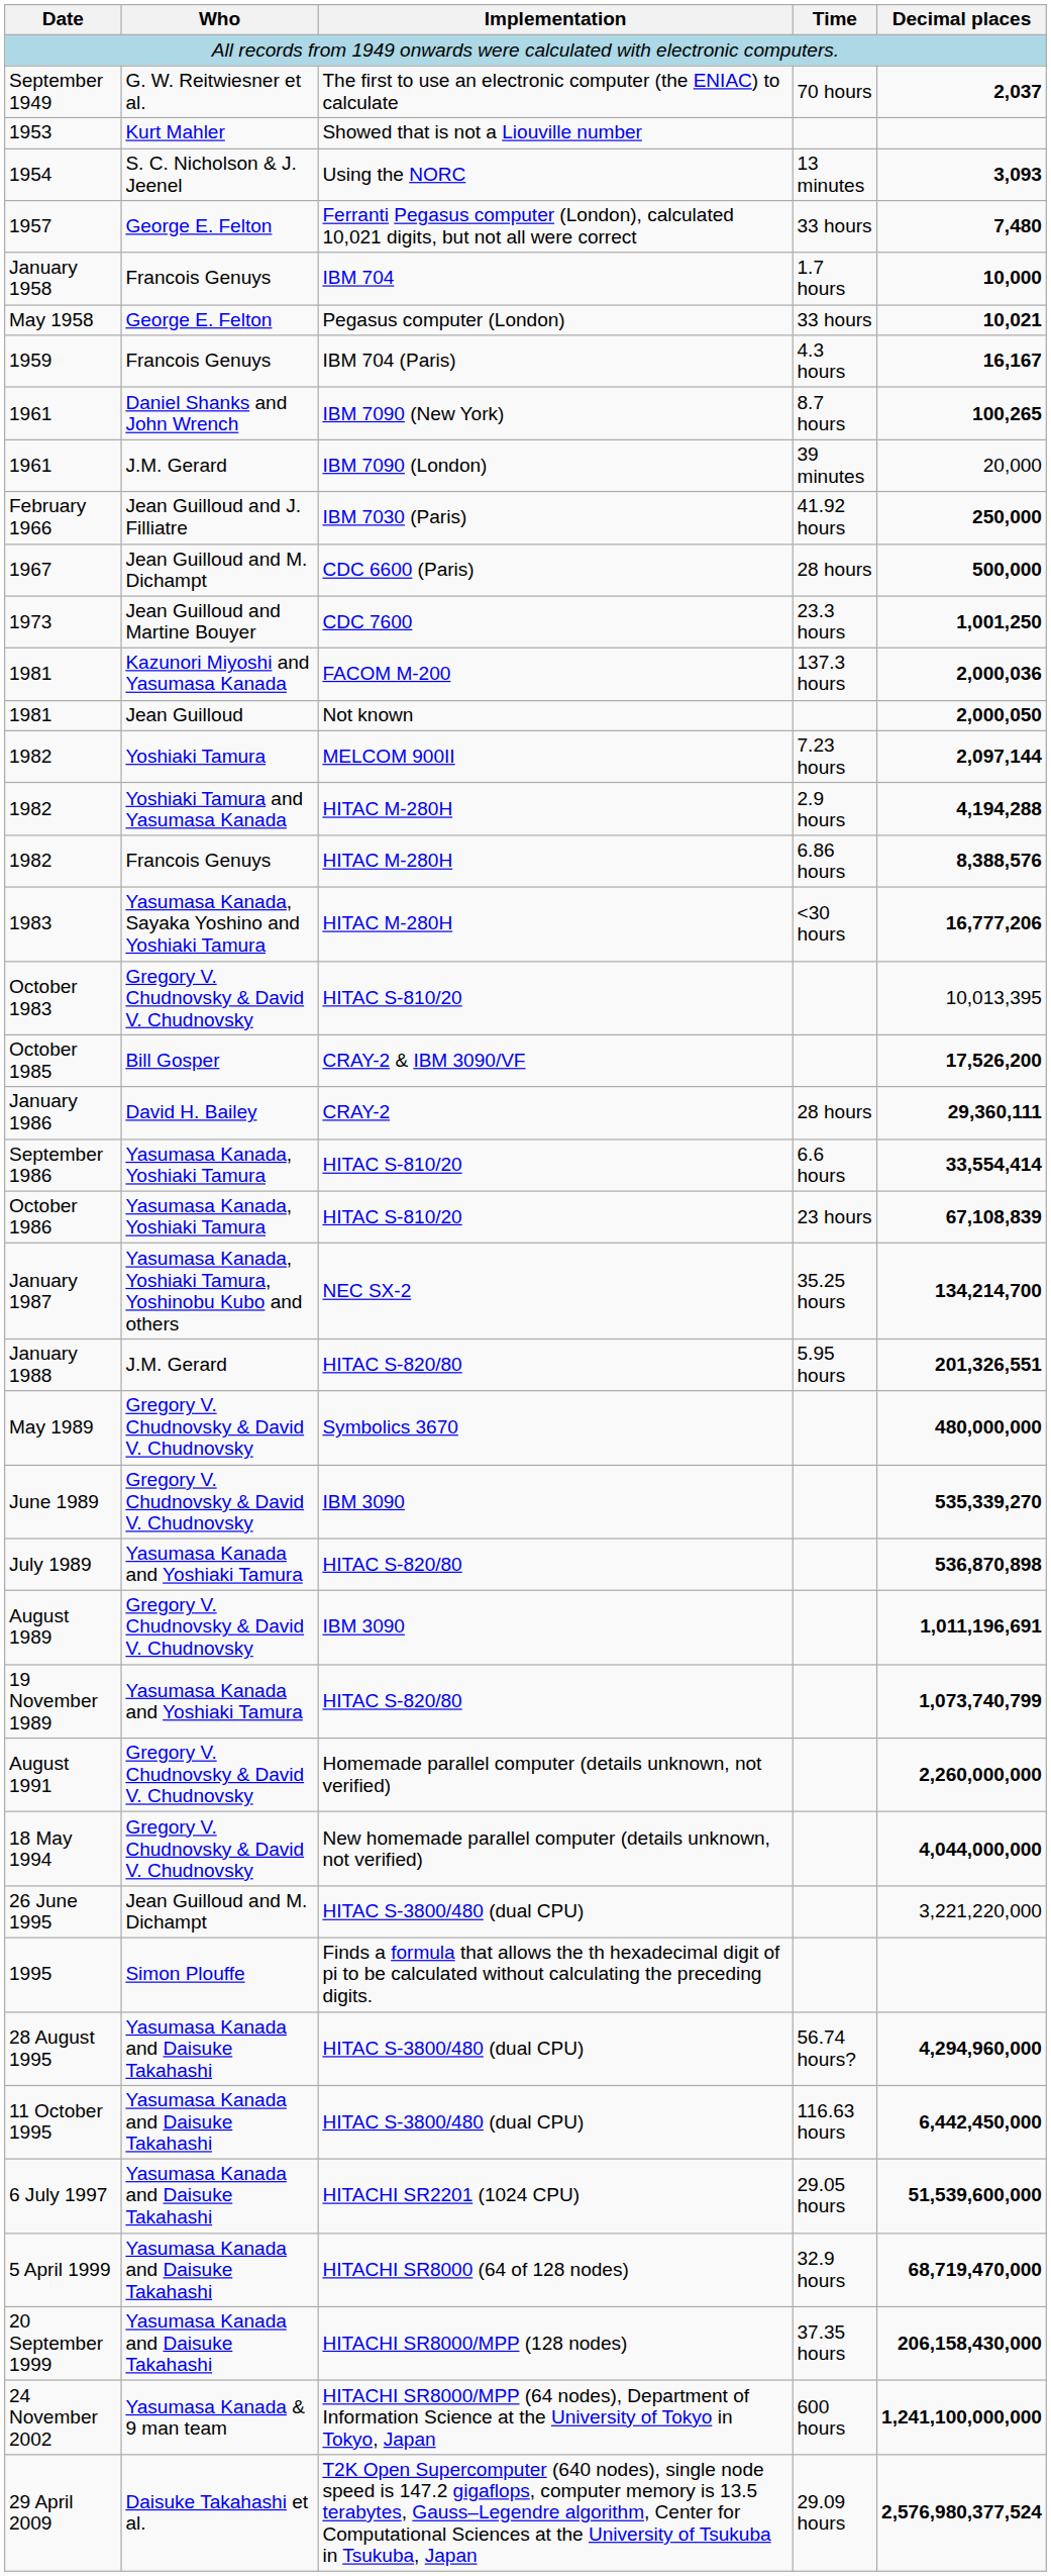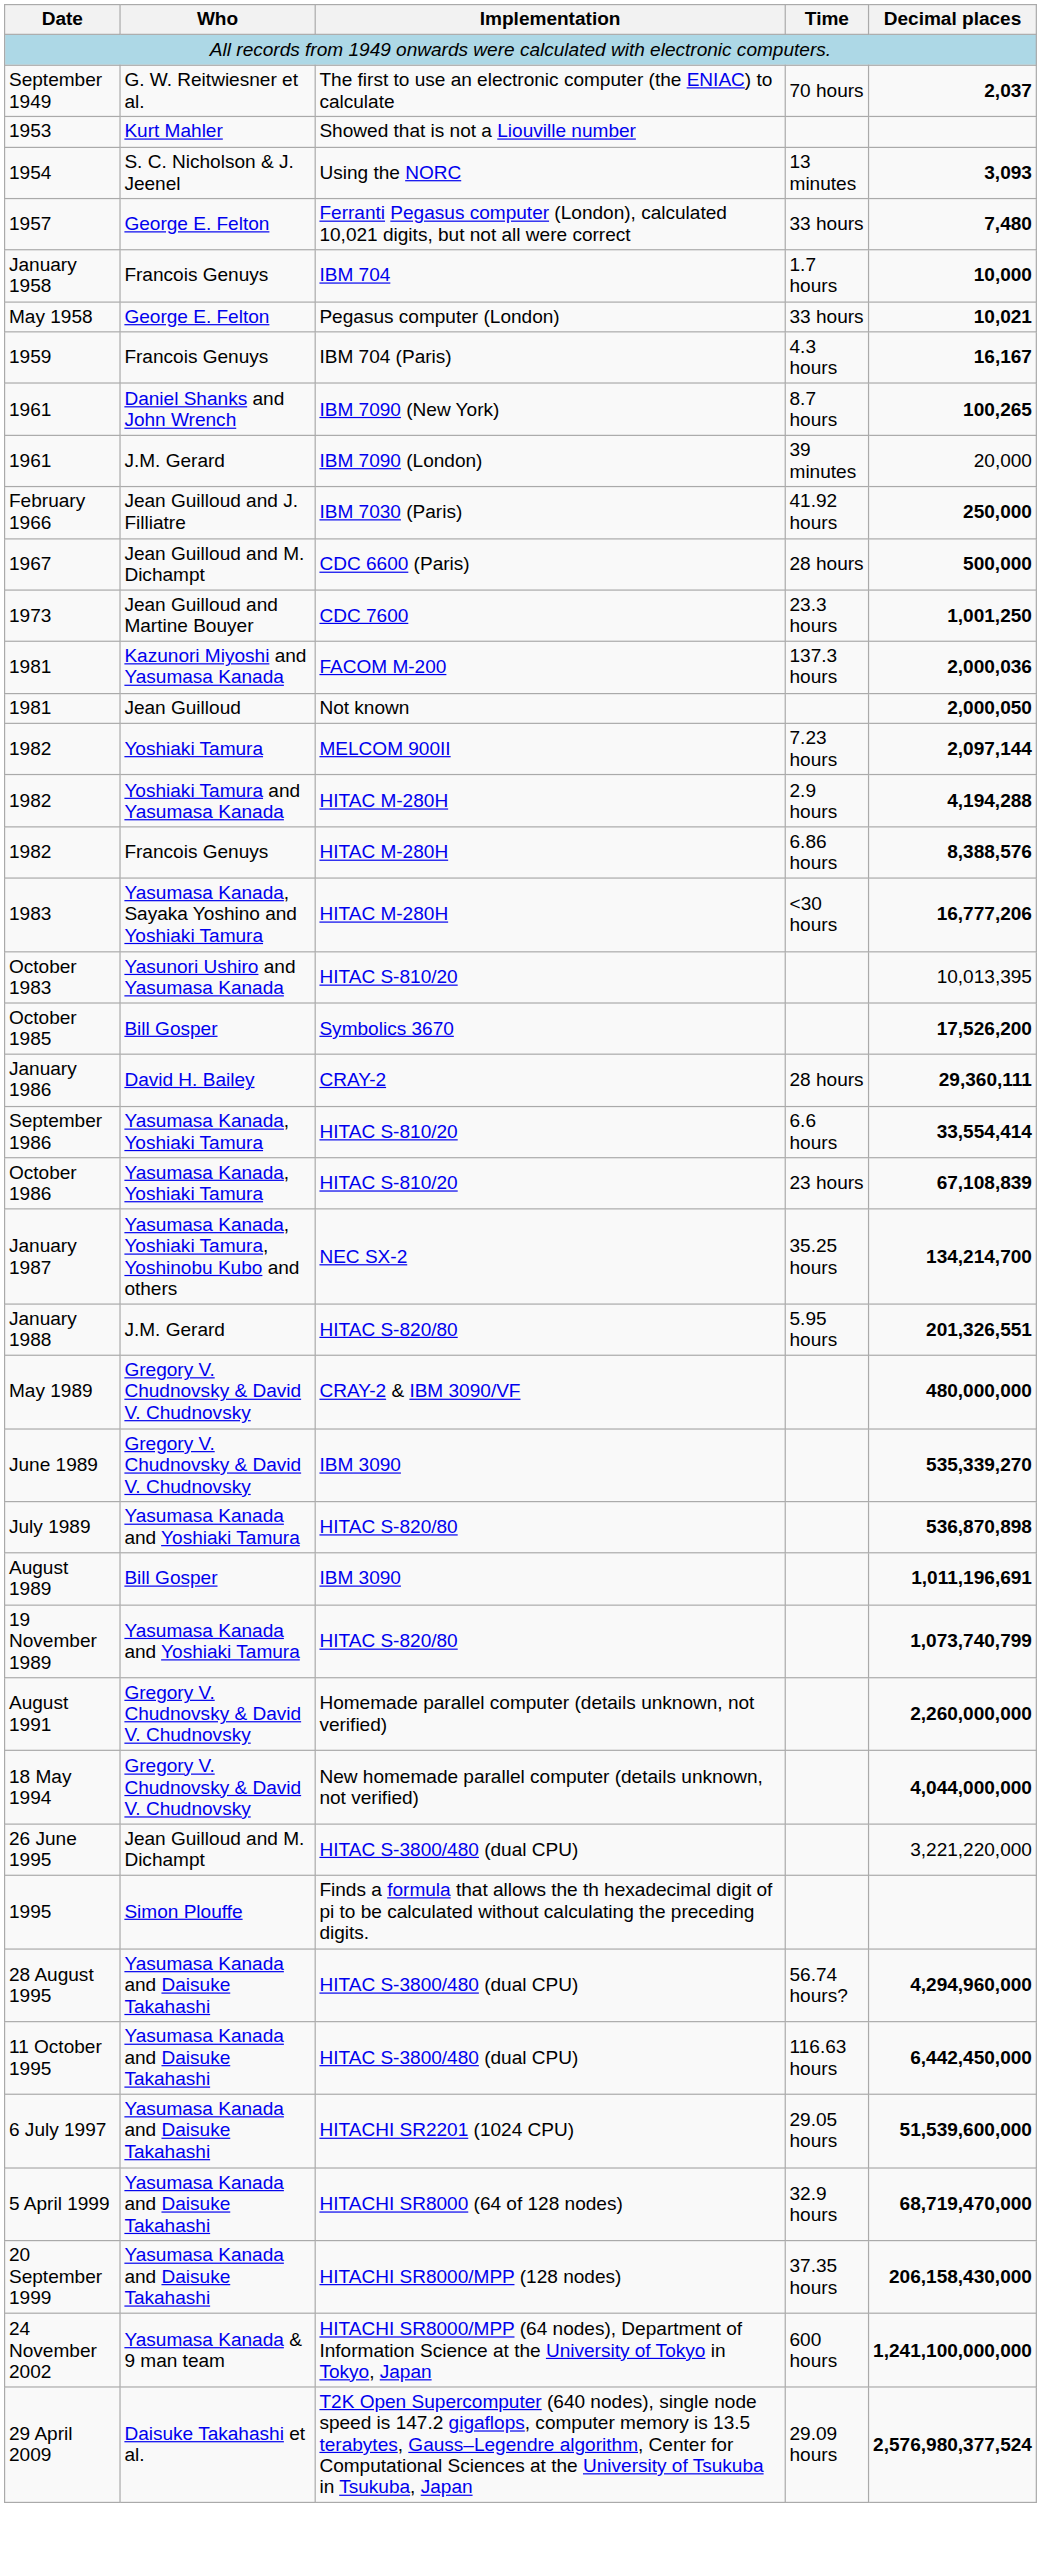 <table class="wikitable">
 <tr>
 <th align="left">Date</th>
 <th align="left">Who</th>
 <th align="left">Implementation</th>
 <th align="left">Time</th>
 <th align="right">Decimal places<br></th>
 </tr>
 <tr>
 <td colspan="5" style="text-align:center;background:lightblue;"><em>All records from 1949 onwards were calculated with electronic computers.</em></td>
 </tr>
 <tr>
 <td>September 1949</td>
 <td>G. W. Reitwiesner et al.</td>
 <td>The first to use an electronic computer (the <a href='#'>ENIAC</a>) to calculate </td>
 <td>70 hours</td>
 <td align="right"><strong>2,037</strong></td>
 </tr>
 <tr>
 <td>1953</td>
 <td><a href='#'>Kurt Mahler</a></td>
 <td>Showed that  is not a <a href='#'>Liouville number</a></td>
 <td></td>
 <td align="right"></td>
 </tr>
 <tr>
 <td>1954</td>
 <td>S. C. Nicholson & J. Jeenel</td>
 <td>Using the <a href='#'>NORC</a></td>
 <td>13 minutes</td>
 <td align="right"><strong>3,093</strong></td>
 </tr>
 <tr>
 <td>1957</td>
 <td><a href='#'>George E. Felton</a></td>
 <td><a href='#'>Ferranti</a> <a href='#'>Pegasus computer</a> (London), calculated 10,021 digits, but not all were correct</td>
 <td>33 hours</td>
 <td align="right"><strong>7,480</strong></td>
 </tr>
 <tr>
 <td>January 1958</td>
 <td>Francois Genuys</td>
 <td><a href='#'>IBM 704</a></td>
 <td>1.7 hours</td>
 <td align="right"><strong>10,000</strong></td>
 </tr>
 <tr>
 <td>May 1958</td>
 <td><a href='#'>George E. Felton</a></td>
 <td>Pegasus computer (London)</td>
 <td>33 hours</td>
 <td align="right"><strong>10,021</strong></td>
 </tr>
 <tr>
 <td>1959</td>
 <td>Francois Genuys</td>
 <td>IBM 704 (Paris)</td>
 <td>4.3 hours</td>
 <td align="right"><strong>16,167</strong></td>
 </tr>
 <tr>
 <td>1961</td>
 <td><a href='#'>Daniel Shanks</a> and <a href='#'>John Wrench</a></td>
 <td><a href='#'>IBM 7090</a> (New York)</td>
 <td>8.7 hours</td>
 <td align="right"><strong>100,265</strong></td>
 </tr>
 <tr>
 <td>1961</td>
 <td>J.M. Gerard</td>
 <td><a href='#'>IBM 7090</a> (London)</td>
 <td>39 minutes</td>
 <td align="right">20,000</td>
 </tr>
 <tr>
 <td>February 1966</td>
 <td>Jean Guilloud and J. Filliatre</td>
 <td><a href='#'>IBM 7030</a> (Paris)</td>
 <td>41.92 hours</td>
 <td align="right"><strong>250,000</strong></td>
 </tr>
 <tr>
 <td>1967</td>
 <td>Jean Guilloud and M. Dichampt</td>
 <td><a href='#'>CDC 6600</a> (Paris)</td>
 <td>28 hours</td>
 <td align="right"><strong>500,000</strong></td>
 </tr>
 <tr>
 <td>1973</td>
 <td>Jean Guilloud and Martine Bouyer</td>
 <td><a href='#'>CDC 7600</a></td>
 <td>23.3 hours</td>
 <td align="right"><strong>1,001,250</strong></td>
 </tr>
 <tr>
 <td>1981</td>
 <td><a href='#'>Kazunori Miyoshi</a> and <a href='#'>Yasumasa Kanada</a></td>
 <td><a href='#'>FACOM M-200</a></td>
 <td>137.3 hours</td>
 <td align="right"><strong>2,000,036</strong></td>
 </tr>
 <tr>
 <td>1981</td>
 <td>Jean Guilloud</td>
 <td>Not known</td>
 <td></td>
 <td align="right"><strong>2,000,050</strong></td>
 </tr>
 <tr>
 <td>1982</td>
 <td><a href='#'>Yoshiaki Tamura</a></td>
 <td><a href='#'>MELCOM 900II</a></td>
 <td>7.23 hours</td>
 <td align="right"><strong>2,097,144</strong></td>
 </tr>
 <tr>
 <td>1982</td>
 <td><a href='#'>Yoshiaki Tamura</a> and <a href='#'>Yasumasa Kanada</a></td>
 <td><a href='#'>HITAC M-280H</a></td>
 <td>2.9 hours</td>
 <td align="right"><strong>4,194,288</strong></td>
 </tr>
 <tr>
 <td>1982</td>
 <td>Francois Genuys</td>
 <td><a href='#'>HITAC M-280H</a></td>
 <td>6.86 hours</td>
 <td align="right"><strong>8,388,576</strong></td>
 </tr>
 <tr>
 <td>1983</td>
 <td><a href='#'>Yasumasa Kanada</a>, Sayaka Yoshino and <a href='#'>Yoshiaki Tamura</a></td>
 <td><a href='#'>HITAC M-280H</a></td>
 <td><30 hours</td>
 <td align="right"><strong>16,777,206</strong></td>
 </tr>
 <tr>
 <td>October 1983</td>
-<td><a href='#'>Gregory V. Chudnovsky & David V. Chudnovsky</a></td>
+<td><a href='#'>Yasunori Ushiro</a> and <a href='#'>Yasumasa Kanada</a></td>
 <td><a href='#'>HITAC S-810/20</a></td>
 <td></td>
 <td align="right">10,013,395</td>
 </tr>
 <tr>
 <td>October 1985</td>
 <td><a href='#'>Bill Gosper</a></td>
-<td><a href='#'>CRAY-2</a> & <a href='#'>IBM 3090/VF</a></td>
+<td><a href='#'>Symbolics 3670</a></td>
 <td></td>
 <td align="right"><strong>17,526,200</strong></td>
 </tr>
 <tr>
 <td>January 1986</td>
 <td><a href='#'>David H. Bailey</a></td>
 <td><a href='#'>CRAY-2</a></td>
 <td>28 hours</td>
 <td align="right"><strong>29,360,111</strong></td>
 </tr>
 <tr>
 <td>September 1986</td>
 <td><a href='#'>Yasumasa Kanada</a>, <a href='#'>Yoshiaki Tamura</a></td>
 <td><a href='#'>HITAC S-810/20</a></td>
 <td>6.6 hours</td>
 <td align="right"><strong>33,554,414</strong></td>
 </tr>
 <tr>
 <td>October 1986</td>
 <td><a href='#'>Yasumasa Kanada</a>, <a href='#'>Yoshiaki Tamura</a></td>
 <td><a href='#'>HITAC S-810/20</a></td>
 <td>23 hours</td>
 <td align="right"><strong>67,108,839</strong></td>
 </tr>
 <tr>
 <td>January 1987</td>
 <td><a href='#'>Yasumasa Kanada</a>, <a href='#'>Yoshiaki Tamura</a>, <a href='#'>Yoshinobu Kubo</a> and others</td>
 <td><a href='#'>NEC SX-2</a></td>
 <td>35.25 hours</td>
 <td align="right"><strong>134,214,700</strong></td>
 </tr>
 <tr>
 <td>January 1988</td>
 <td>J.M. Gerard</td>
 <td><a href='#'>HITAC S-820/80</a></td>
 <td>5.95 hours</td>
 <td align="right"><strong>201,326,551</strong></td>
 </tr>
 <tr>
 <td>May 1989</td>
 <td><a href='#'>Gregory V. Chudnovsky & David V. Chudnovsky</a></td>
-<td><a href='#'>Symbolics 3670</a></td>
+<td><a href='#'>CRAY-2</a> & <a href='#'>IBM 3090/VF</a></td>
 <td></td>
 <td align="right"><strong>480,000,000</strong></td>
 </tr>
 <tr>
 <td>June 1989</td>
 <td><a href='#'>Gregory V. Chudnovsky & David V. Chudnovsky</a></td>
 <td><a href='#'>IBM 3090</a></td>
 <td></td>
 <td align="right"><strong>535,339,270</strong></td>
 </tr>
 <tr>
 <td>July 1989</td>
 <td><a href='#'>Yasumasa Kanada</a> and <a href='#'>Yoshiaki Tamura</a></td>
 <td><a href='#'>HITAC S-820/80</a></td>
 <td></td>
 <td align="right"><strong>536,870,898</strong></td>
 </tr>
 <tr>
 <td>August 1989</td>
-<td><a href='#'>Gregory V. Chudnovsky & David V. Chudnovsky</a></td>
+<td><a href='#'>Bill Gosper</a></td>
 <td><a href='#'>IBM 3090</a></td>
 <td></td>
 <td align="right"><strong>1,011,196,691</strong></td>
 </tr>
 <tr>
 <td>19 November 1989</td>
 <td><a href='#'>Yasumasa Kanada</a> and <a href='#'>Yoshiaki Tamura</a></td>
 <td><a href='#'>HITAC S-820/80</a></td>
 <td></td>
 <td align="right"><strong>1,073,740,799</strong></td>
 </tr>
 <tr>
 <td>August 1991</td>
 <td><a href='#'>Gregory V. Chudnovsky & David V. Chudnovsky</a></td>
 <td>Homemade parallel computer (details unknown, not verified)</td>
 <td></td>
 <td align="right"><strong>2,260,000,000</strong></td>
 </tr>
 <tr>
 <td>18 May 1994</td>
 <td><a href='#'>Gregory V. Chudnovsky & David V. Chudnovsky</a></td>
 <td>New homemade parallel computer (details unknown, not verified)</td>
 <td></td>
 <td align="right"><strong>4,044,000,000</strong></td>
 </tr>
 <tr>
 <td>26 June 1995</td>
 <td>Jean Guilloud and M. Dichampt</td>
 <td><a href='#'>HITAC S-3800/480</a> (dual CPU)</td>
 <td></td>
 <td align="right">3,221,220,000</td>
 </tr>
 <tr>
 <td>1995</td>
 <td><a href='#'>Simon Plouffe</a></td>
 <td>Finds a <a href='#'>formula</a> that allows the th hexadecimal digit of pi to be calculated without calculating the preceding digits.</td>
 <td></td>
 <td></td>
 </tr>
 <tr>
 <td>28 August 1995</td>
 <td><a href='#'>Yasumasa Kanada</a> and <a href='#'>Daisuke Takahashi</a></td>
 <td><a href='#'>HITAC S-3800/480</a> (dual CPU)</td>
 <td>56.74 hours?</td>
 <td align="right"><strong>4,294,960,000</strong></td>
 </tr>
 <tr>
 <td>11 October 1995</td>
 <td><a href='#'>Yasumasa Kanada</a> and <a href='#'>Daisuke Takahashi</a></td>
 <td><a href='#'>HITAC S-3800/480</a> (dual CPU)</td>
 <td>116.63 hours</td>
 <td align="right"><strong>6,442,450,000</strong></td>
 </tr>
 <tr>
 <td>6 July 1997</td>
 <td><a href='#'>Yasumasa Kanada</a> and <a href='#'>Daisuke Takahashi</a></td>
 <td><a href='#'>HITACHI SR2201</a> (1024 CPU)</td>
 <td>29.05 hours</td>
 <td align="right"><strong>51,539,600,000</strong></td>
 </tr>
 <tr>
 <td>5 April 1999</td>
 <td><a href='#'>Yasumasa Kanada</a> and <a href='#'>Daisuke Takahashi</a></td>
 <td><a href='#'>HITACHI SR8000</a> (64 of 128 nodes)</td>
 <td>32.9 hours</td>
 <td align="right"><strong>68,719,470,000</strong></td>
 </tr>
 <tr>
 <td>20 September 1999</td>
 <td><a href='#'>Yasumasa Kanada</a> and <a href='#'>Daisuke Takahashi</a></td>
 <td><a href='#'>HITACHI SR8000/MPP</a> (128 nodes)</td>
 <td>37.35 hours</td>
 <td align="right"><strong>206,158,430,000</strong></td>
 </tr>
 <tr>
 <td>24 November 2002</td>
 <td><a href='#'>Yasumasa Kanada</a> & 9 man team</td>
 <td><a href='#'>HITACHI SR8000/MPP</a> (64 nodes), Department of Information Science at the <a href='#'>University of Tokyo</a> in <a href='#'>Tokyo</a>, <a href='#'>Japan</a></td>
 <td>600 hours</td>
 <td align="right"><strong>1,241,100,000,000</strong></td>
 </tr>
 <tr>
 <td>29 April 2009</td>
 <td><a href='#'>Daisuke Takahashi</a> et al.</td>
 <td><a href='#'>T2K Open Supercomputer</a> (640 nodes), single node speed is 147.2 <a href='#'>gigaflops</a>, computer memory is 13.5 <a href='#'>terabytes</a>, <a href='#'>Gauss–Legendre algorithm</a>, Center for Computational Sciences at the <a href='#'>University of Tsukuba</a> in <a href='#'>Tsukuba</a>, <a href='#'>Japan</a></td>
 <td>29.09 hours</td>
 <td align="right"><strong>2,576,980,377,524</strong></td>
 </tr>
 </table>
